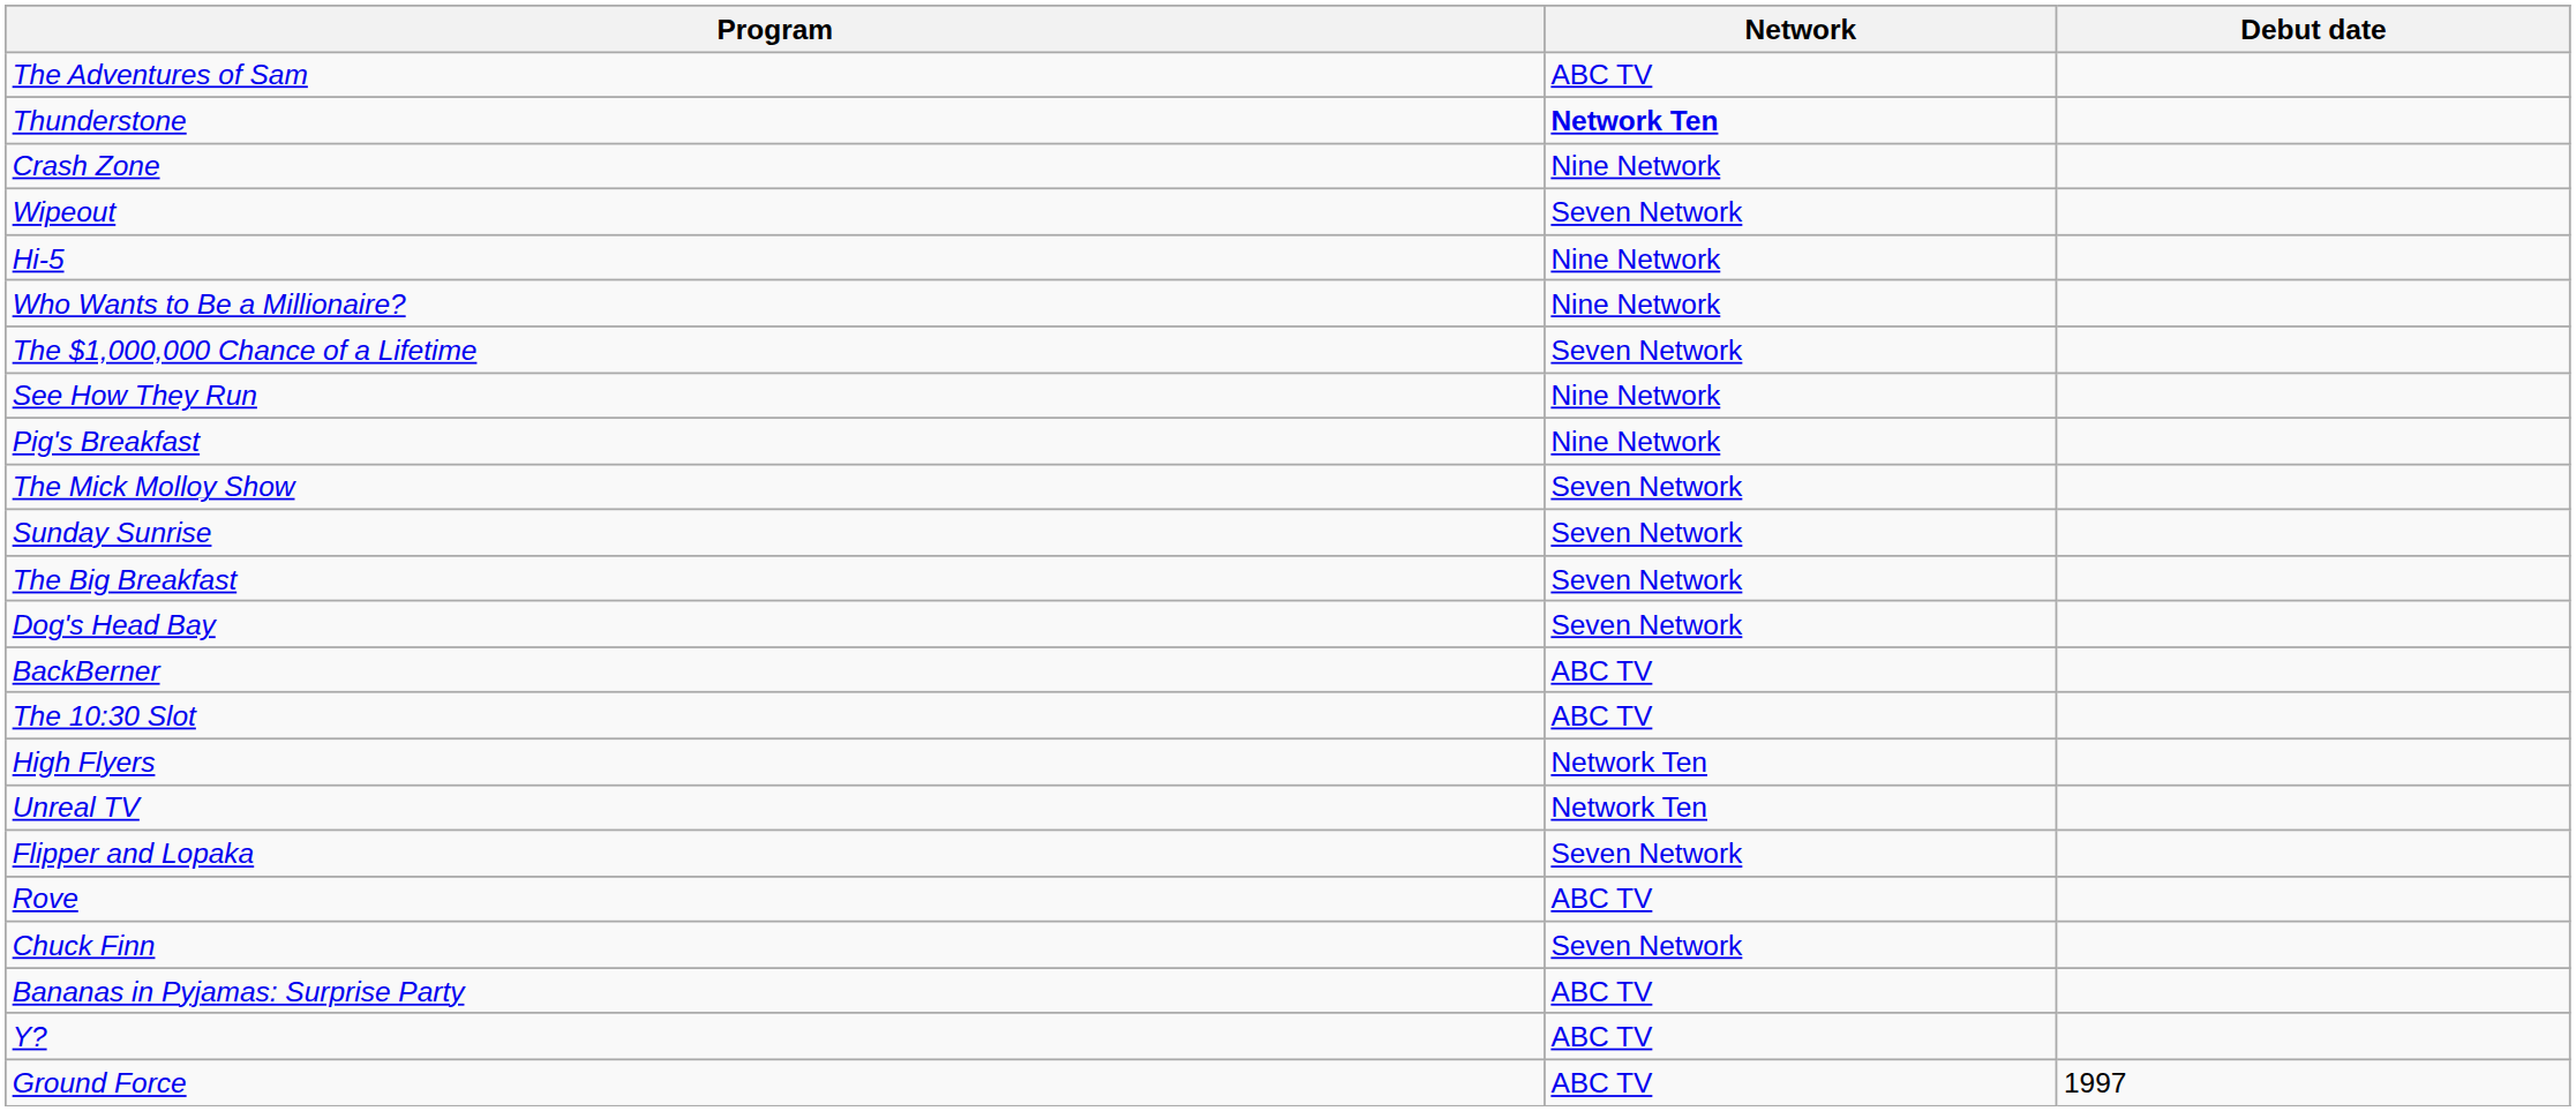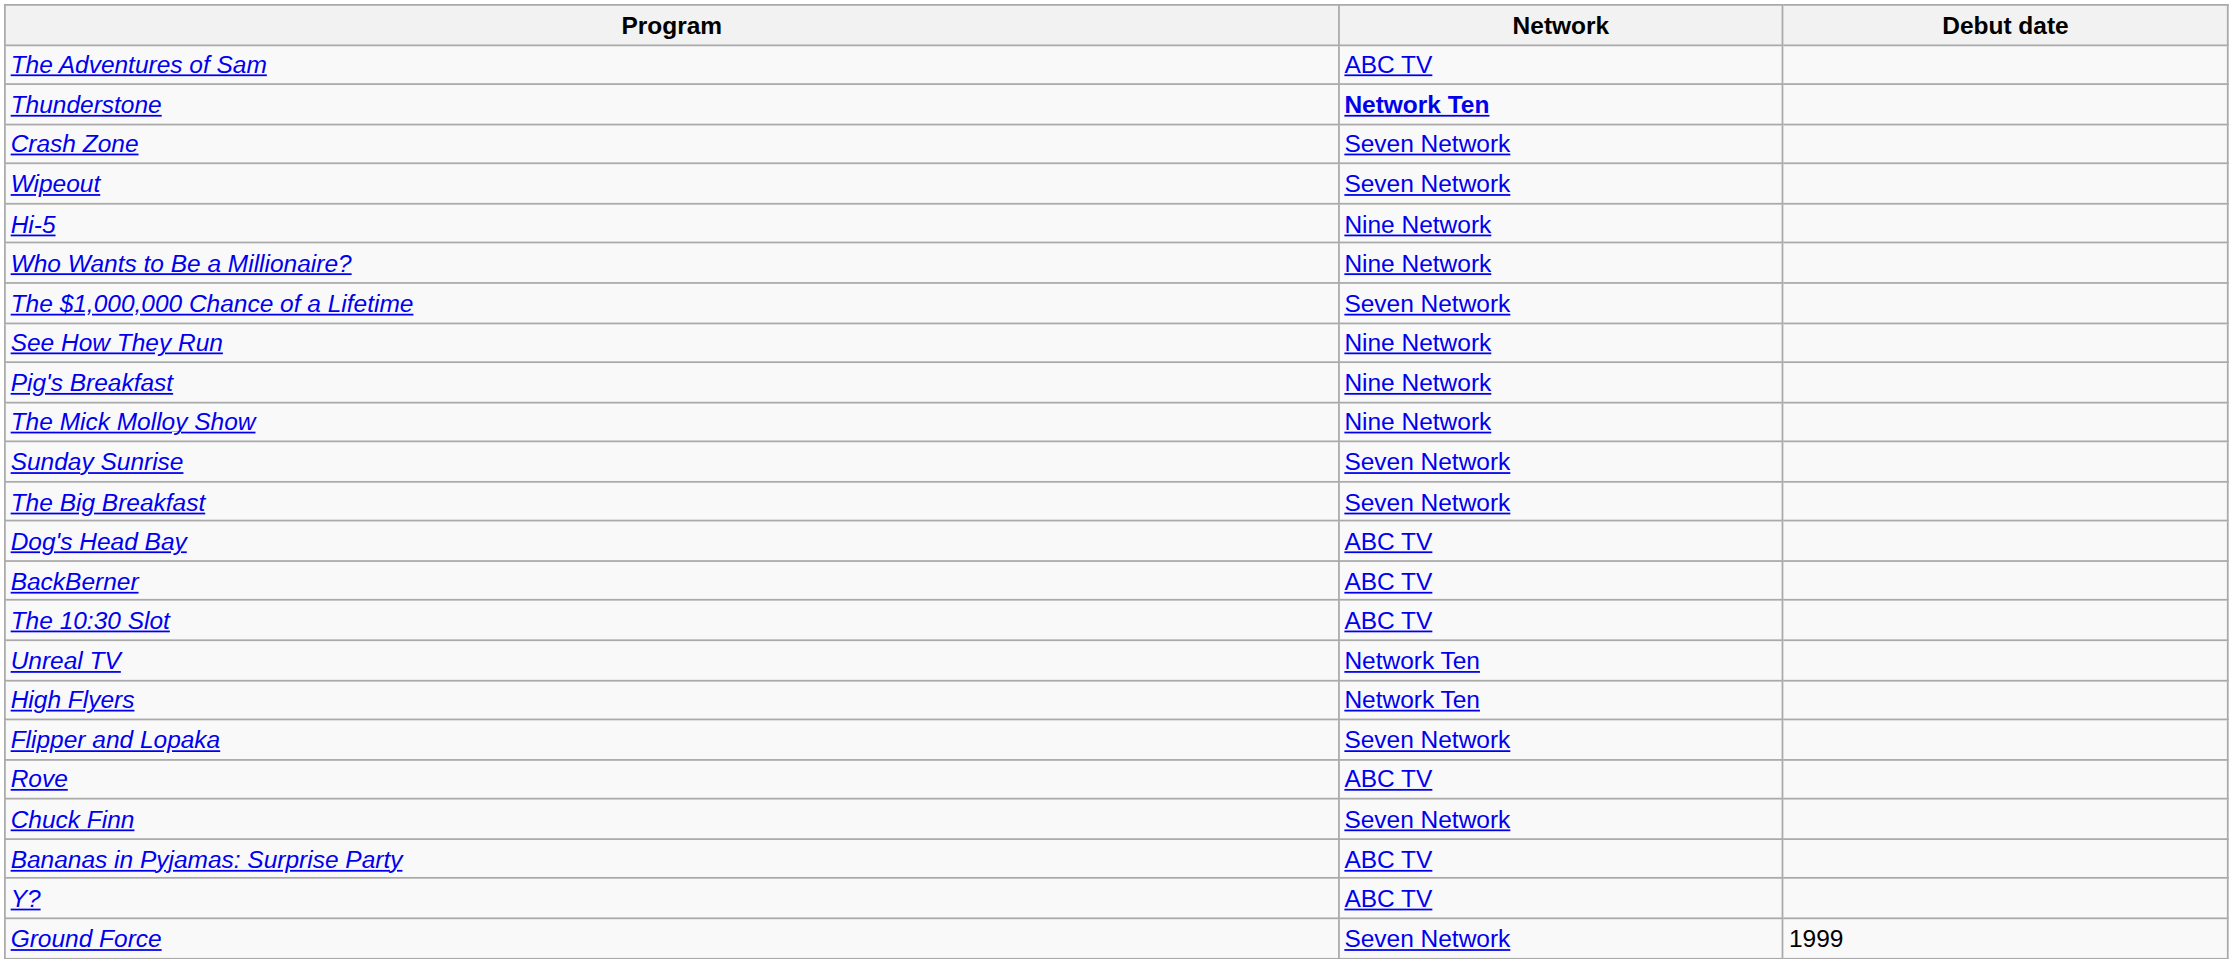 <table class="wikitable sortable" width="100%" style="font-size:87%;">
 <tr bgcolor="#efefef">
 <th width=60%>Program</th>
 <th width=20%>Network</th>
 <th width=20%>Debut date</th>
 </tr>
 <tr>
 <td><em><a href='#'>The Adventures of Sam</a></em></td>
 <td><a href='#'>ABC TV</a></td>
 <td></td>
 </tr>
 <tr>
 <td><em><a href='#'>Thunderstone</a></em></td>
 <td><strong><a href='#'>Network Ten</a></strong></td>
 <td></td>
 </tr>
 <tr>
 <td><em><a href='#'>Crash Zone</a></em></td>
-<td><a href='#'>Nine Network</a></td>
+<td><a href='#'>Seven Network</a></td>
 <td></td>
 </tr>
 <tr>
 <td><em><a href='#'>Wipeout</a></em></td>
 <td><a href='#'>Seven Network</a></td>
 <td></td>
 </tr>
 <tr>
 <td><em><a href='#'>Hi-5</a></em></td>
 <td><a href='#'>Nine Network</a></td>
 <td></td>
 </tr>
 <tr>
 <td><em><a href='#'>Who Wants to Be a Millionaire?</a></em></td>
 <td><a href='#'>Nine Network</a></td>
 <td></td>
 </tr>
 <tr>
 <td><em><a href='#'>The $1,000,000 Chance of a Lifetime</a></em></td>
 <td><a href='#'>Seven Network</a></td>
 <td></td>
 </tr>
 <tr>
 <td><em><a href='#'>See How They Run</a></em></td>
 <td><a href='#'>Nine Network</a></td>
 <td></td>
 </tr>
 <tr>
 <td><em><a href='#'>Pig's Breakfast</a></em></td>
 <td><a href='#'>Nine Network</a></td>
 <td></td>
 </tr>
 <tr>
 <td><em><a href='#'>The Mick Molloy Show</a></em></td>
-<td><a href='#'>Seven Network</a></td>
+<td><a href='#'>Nine Network</a></td>
 <td></td>
 </tr>
 <tr>
 <td><em><a href='#'>Sunday Sunrise</a></em></td>
 <td><a href='#'>Seven Network</a></td>
 <td></td>
 </tr>
 <tr>
 <td><em><a href='#'>The Big Breakfast</a></em></td>
 <td><a href='#'>Seven Network</a></td>
 <td></td>
 </tr>
 <tr>
 <td><em><a href='#'>Dog's Head Bay</a></em></td>
-<td><a href='#'>Seven Network</a></td>
+<td><a href='#'>ABC TV</a></td>
 <td></td>
 </tr>
 <tr>
 <td><em><a href='#'>BackBerner</a></em></td>
 <td><a href='#'>ABC TV</a></td>
 <td></td>
 </tr>
 <tr>
 <td><em><a href='#'>The 10:30 Slot</a></em></td>
 <td><a href='#'>ABC TV</a></td>
 <td></td>
 </tr>
 <tr>
-<td><em><a href='#'>High Flyers</a></em></td>
+<td><em><a href='#'>Unreal TV</a></em></td>
 <td><a href='#'>Network Ten</a></td>
 <td></td>
 </tr>
 <tr>
-<td><em><a href='#'>Unreal TV</a></em></td>
+<td><em><a href='#'>High Flyers</a></em></td>
 <td><a href='#'>Network Ten</a></td>
 <td></td>
 </tr>
 <tr>
 <td><em><a href='#'>Flipper and Lopaka</a></em></td>
 <td><a href='#'>Seven Network</a></td>
 <td></td>
 </tr>
 <tr>
 <td><em><a href='#'>Rove</a></em></td>
 <td><a href='#'>ABC TV</a></td>
 <td></td>
 </tr>
 <tr>
 <td><em><a href='#'>Chuck Finn</a></em></td>
 <td><a href='#'>Seven Network</a></td>
 <td></td>
 </tr>
 <tr>
 <td><em><a href='#'>Bananas in Pyjamas: Surprise Party</a></em></td>
 <td><a href='#'>ABC TV</a></td>
 <td></td>
 </tr>
 <tr>
 <td><em><a href='#'>Y?</a></em></td>
 <td><a href='#'>ABC TV</a></td>
 <td></td>
 </tr>
 <tr>
 <td><em><a href='#'>Ground Force</a></em></td>
-<td><a href='#'>ABC TV</a></td>
-<td>1997</td>
+<td><a href='#'>Seven Network</a></td>
+<td>1999</td>
 </tr>
 </table>
